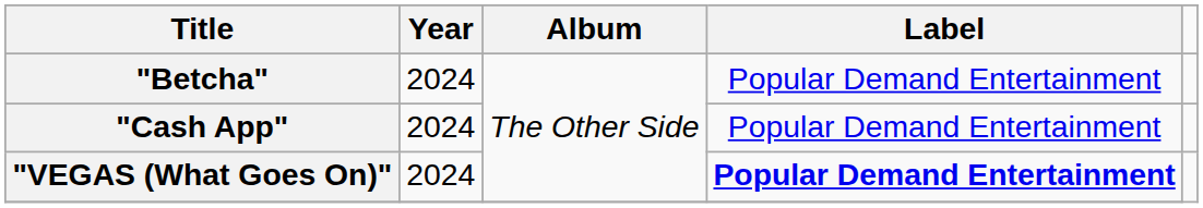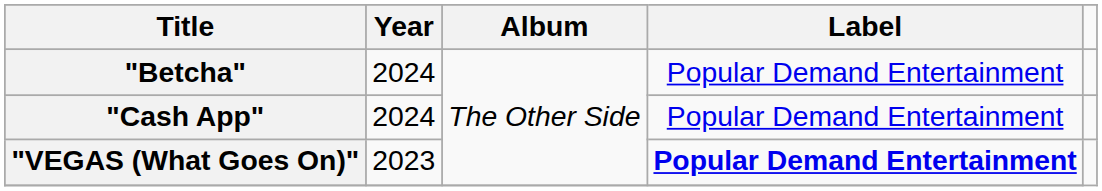 <table class="wikitable plainrowheaders" style="text-align:center;">
 <tr>
 <th scope="col">Title</th>
 <th scope="col">Year</th>
 <th scope="col">Album</th>
 <th scope="col">Label</th>
 </tr>
 <tr>
 <th scope="row">"Betcha" </th>
 <td>2024</td>
 <td rowspan="3"><em>The Other Side</em></td>
 <td><a href='#'>Popular Demand Entertainment</a></td>
 <td></td>
 </tr>
 <tr>
 <th scope="row">"Cash App" </th>
 <td>2024</td>
 <td><a href='#'>Popular Demand Entertainment</a></td>
 <td></td>
 </tr>
 <tr>
 <th scope="row">"VEGAS (What Goes On)" </th>
-<td>2024</td>
+<td>2023</td>
 <td><strong><a href='#'>Popular Demand Entertainment</a></strong></td>
 </tr>
 <tr>
 </tr>
 </table>
